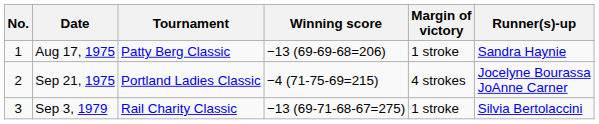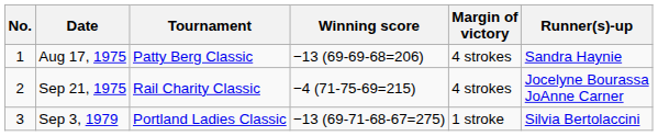 <table class="wikitable" style="font-size:95%;">
 <tr>
 <th>No.</th>
 <th>Date</th>
 <th>Tournament</th>
 <th>Winning score</th>
 <th>Margin of<br>victory</th>
 <th>Runner(s)-up</th>
 </tr>
 <tr>
 <td align=center>1</td>
 <td>Aug 17, <a href='#'>1975</a></td>
 <td><a href='#'>Patty Berg Classic</a></td>
 <td>−13 (69-69-68=206)</td>
-<td>1 stroke</td>
+<td>4 strokes</td>
 <td> <a href='#'>Sandra Haynie</a></td>
 </tr>
 <tr>
 <td align=center>2</td>
 <td>Sep 21, <a href='#'>1975</a></td>
-<td><a href='#'>Portland Ladies Classic</a></td>
+<td><a href='#'>Rail Charity Classic</a></td>
 <td>−4 (71-75-69=215)</td>
 <td>4 strokes</td>
 <td> <a href='#'>Jocelyne Bourassa</a><br> <a href='#'>JoAnne Carner</a></td>
 </tr>
 <tr>
 <td align=center>3</td>
 <td>Sep 3, <a href='#'>1979</a></td>
-<td><a href='#'>Rail Charity Classic</a></td>
+<td><a href='#'>Portland Ladies Classic</a></td>
 <td>−13 (69-71-68-67=275)</td>
 <td>1 stroke</td>
 <td> <a href='#'>Silvia Bertolaccini</a></td>
 </tr>
 </table>
